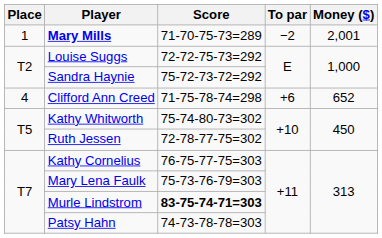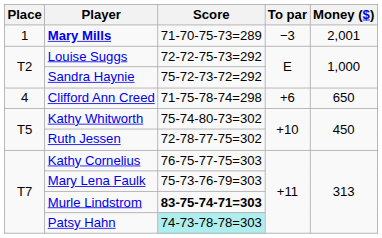 <table class="wikitable">
 <tr>
 <th>Place</th>
 <th>Player</th>
 <th>Score</th>
 <th>To par</th>
 <th>Money (<a href='#'>$</a>)</th>
 </tr>
 <tr>
 <td align="center">1</td>
 <td> <strong><a href='#'>Mary Mills</a></strong></td>
 <td>71-70-75-73=289</td>
-<td align="center">−2</td>
+<td align="center">−3</td>
 <td align="center">2,001</td>
 </tr>
 <tr>
 <td align="center" rowspan=2>T2</td>
 <td> <a href='#'>Louise Suggs</a></td>
 <td>72-72-75-73=292</td>
 <td align="center" rowspan=2>E</td>
 <td align="center" rowspan=2>1,000</td>
 </tr>
 <tr>
 <td> <a href='#'>Sandra Haynie</a></td>
 <td>75-72-73-72=292</td>
 </tr>
 <tr>
 <td align="center">4</td>
 <td> <a href='#'>Clifford Ann Creed</a></td>
 <td>71-75-78-74=298</td>
 <td align="center">+6</td>
-<td align="center">652</td>
+<td align="center">650</td>
 </tr>
 <tr>
 <td align="center" rowspan=2>T5</td>
 <td> <a href='#'>Kathy Whitworth</a></td>
 <td>75-74-80-73=302</td>
 <td align="center" rowspan=2>+10</td>
 <td align="center" rowspan=2>450</td>
 </tr>
 <tr>
 <td> <a href='#'>Ruth Jessen</a></td>
 <td>72-78-77-75=302</td>
 </tr>
 <tr>
 <td align="center" rowspan=4>T7</td>
 <td> <a href='#'>Kathy Cornelius</a></td>
 <td>76-75-77-75=303</td>
 <td align="center" rowspan=4>+11</td>
 <td align="center" rowspan=4>313</td>
 </tr>
 <tr>
 <td> <a href='#'>Mary Lena Faulk</a></td>
 <td>75-73-76-79=303</td>
 </tr>
 <tr>
 <td> <a href='#'>Murle Lindstrom</a></td>
 <td><strong>83-75-74-71=303</strong></td>
 </tr>
 <tr>
 <td> <a href='#'>Patsy Hahn</a></td>
-<td>74-73-78-78=303</td>
+<td style="background: paleturquoise;">74-73-78-78=303</td>
 </tr>
 </table>
